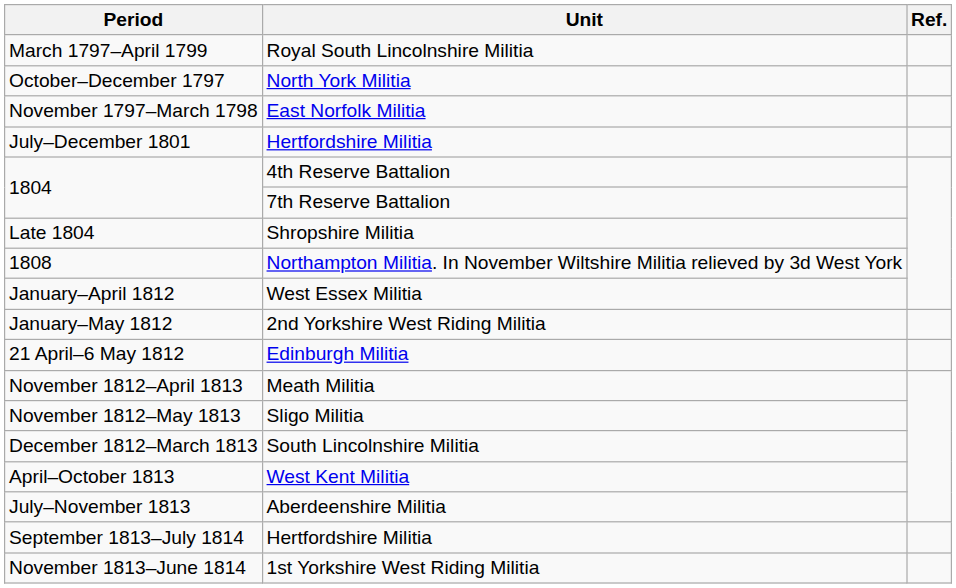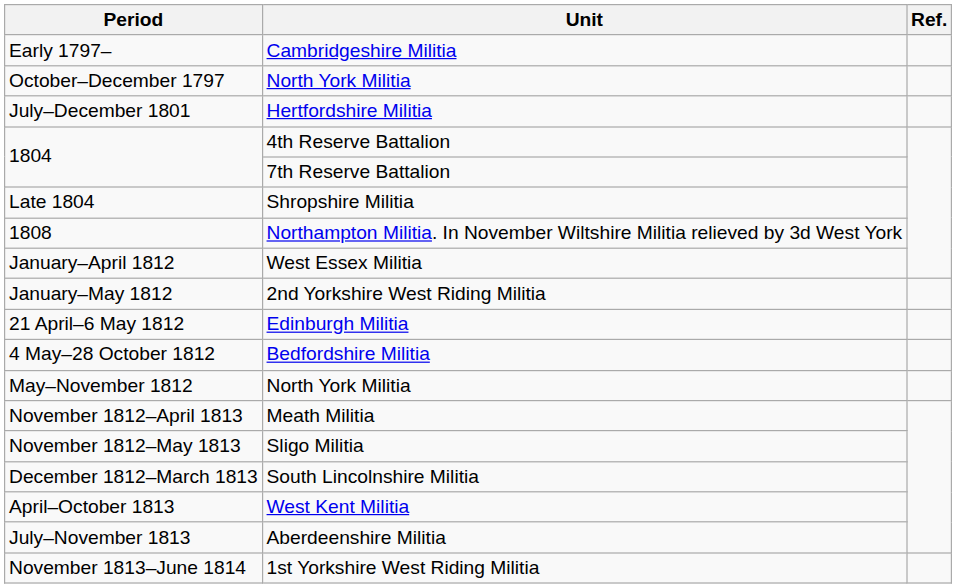 <table class="wikitable">
 <tr>
 <th style=>Period</th>
 <th style=>Unit</th>
 <th style=>Ref.</th>
 </tr>
 <tr>
-<td>March 1797–April 1799</td>
-<td>Royal South Lincolnshire Militia</td>
+<td>Early 1797–</td>
+<td><a href='#'>Cambridgeshire Militia</a></td>
 <td></td>
 </tr>
 <tr>
 <td>October–December 1797</td>
 <td><a href='#'>North York Militia</a></td>
-<td></td>
-</tr>
-<tr>
-<td>November 1797–March 1798</td>
-<td><a href='#'>East Norfolk Militia</a></td>
 <td></td>
 </tr>
 <tr>
 <td>July–December 1801</td>
 <td><a href='#'>Hertfordshire Militia</a></td>
 <td></td>
 </tr>
 <tr>
 <td rowspan=2>1804</td>
 <td>4th Reserve Battalion</td>
 <td rowspan=5></td>
 </tr>
 <tr>
 <td>7th Reserve Battalion</td>
 </tr>
 <tr>
 <td>Late 1804</td>
 <td>Shropshire Militia</td>
 </tr>
 <tr>
 <td>1808</td>
 <td><a href='#'>Northampton Militia</a>. In November Wiltshire Militia relieved by 3d West York</td>
 </tr>
 <tr>
 <td>January–April 1812</td>
 <td>West Essex Militia</td>
 </tr>
 <tr>
 <td>January–May 1812</td>
 <td>2nd Yorkshire West Riding Militia</td>
 </tr>
 <tr>
 <td>21 April–6 May 1812</td>
 <td><a href='#'>Edinburgh Militia</a></td>
 <td></td>
 </tr>
 <tr>
+<td>4 May–28 October 1812</td>
+<td><a href='#'>Bedfordshire Militia</a></td>
+<td></td>
+</tr>
+<tr>
+<td>May–November 1812</td>
+<td>North York Militia</td>
+<td></td>
+</tr>
+<tr>
 <td>November 1812–April 1813</td>
 <td>Meath Militia</td>
 <td rowspan=5></td>
 </tr>
 <tr>
 <td>November 1812–May 1813</td>
 <td>Sligo Militia</td>
 </tr>
 <tr>
 <td>December 1812–March 1813</td>
 <td>South Lincolnshire Militia</td>
 </tr>
 <tr>
 <td>April–October 1813</td>
 <td><a href='#'>West Kent Militia</a></td>
 </tr>
 <tr>
 <td>July–November 1813</td>
 <td>Aberdeenshire Militia</td>
 </tr>
 <tr>
-<td>September 1813–July 1814</td>
-<td>Hertfordshire Militia</td>
-<td></td>
-</tr>
-<tr>
 <td>November 1813–June 1814</td>
 <td>1st Yorkshire West Riding Militia</td>
 <td></td>
 </tr>
 </table>
